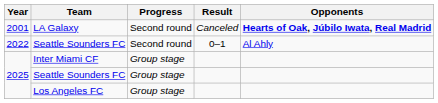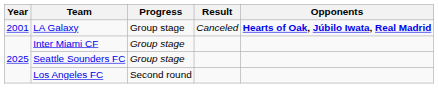 <table class="wikitable">
 <tr>
 <th>Year</th>
 <th>Team</th>
 <th>Progress</th>
 <th>Result</th>
 <th>Opponents</th>
 </tr>
 <tr>
 <td><a href='#'>2001</a></td>
 <td><a href='#'>LA Galaxy</a></td>
-<td>Second round</td>
+<td>Group stage</td>
 <td align=center><em>Canceled</em></td>
 <td><strong> <a href='#'>Hearts of Oak</a>,  <a href='#'>Júbilo Iwata</a>,  <a href='#'>Real Madrid</a></strong></td>
-</tr>
-<tr>
-<td><a href='#'>2022</a></td>
-<td><a href='#'>Seattle Sounders FC</a></td>
-<td>Second round</td>
-<td align=center>0–1</td>
-<td> <a href='#'>Al Ahly</a></td>
 </tr>
 <tr>
 <td rowspan=3><a href='#'>2025</a></td>
 <td><a href='#'>Inter Miami CF</a></td>
 <td><em>Group stage</em></td>
 <td></td>
 <td></td>
 </tr>
 <tr>
 <td><a href='#'>Seattle Sounders FC</a></td>
 <td><em>Group stage</em></td>
 <td></td>
 <td></td>
 </tr>
 <tr>
 <td><a href='#'>Los Angeles FC</a></td>
-<td><em>Group stage</em></td>
+<td>Second round</td>
 <td></td>
 <td></td>
 </tr>
 </table>
